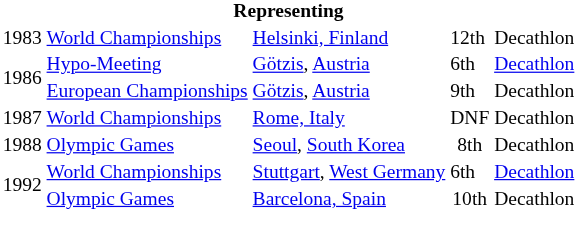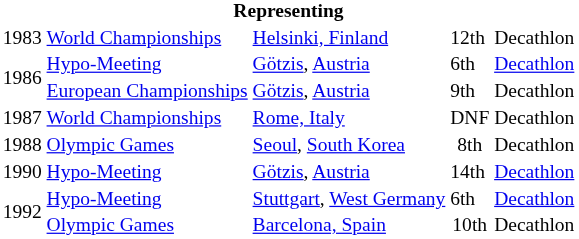 <table>
 <tr>
 <th colspan="5">Representing </th>
 </tr>
 <tr>
 <td>1983</td>
 <td><a href='#'>World Championships</a></td>
 <td><a href='#'>Helsinki, Finland</a></td>
 <td>12th</td>
 <td>Decathlon</td>
 </tr>
 <tr>
 <td rowspan=2>1986</td>
 <td><a href='#'>Hypo-Meeting</a></td>
 <td><a href='#'>Götzis</a>, <a href='#'>Austria</a></td>
 <td>6th</td>
 <td><a href='#'>Decathlon</a></td>
 </tr>
 <tr>
 <td><a href='#'>European Championships</a></td>
 <td><a href='#'>Götzis</a>, <a href='#'>Austria</a></td>
 <td>9th</td>
 <td>Decathlon</td>
 </tr>
 <tr>
 <td>1987</td>
 <td><a href='#'>World Championships</a></td>
 <td><a href='#'>Rome, Italy</a></td>
 <td>DNF</td>
 <td>Decathlon</td>
 </tr>
 <tr>
 <td>1988</td>
 <td><a href='#'>Olympic Games</a></td>
 <td><a href='#'>Seoul</a>, <a href='#'>South Korea</a></td>
 <td align="center">8th</td>
 <td>Decathlon</td>
 </tr>
 <tr>
+<td>1990</td>
+<td><a href='#'>Hypo-Meeting</a></td>
+<td><a href='#'>Götzis</a>, <a href='#'>Austria</a></td>
+<td>14th</td>
+<td><a href='#'>Decathlon</a></td>
+</tr>
+<tr>
 <td rowspan=2>1992</td>
-<td><a href='#'>World Championships</a></td>
+<td><a href='#'>Hypo-Meeting</a></td>
 <td><a href='#'>Stuttgart</a>, <a href='#'>West Germany</a></td>
 <td>6th</td>
 <td><a href='#'>Decathlon</a></td>
 </tr>
 <tr>
 <td><a href='#'>Olympic Games</a></td>
 <td><a href='#'>Barcelona, Spain</a></td>
 <td align="center">10th</td>
 <td>Decathlon</td>
 </tr>
 </table>
